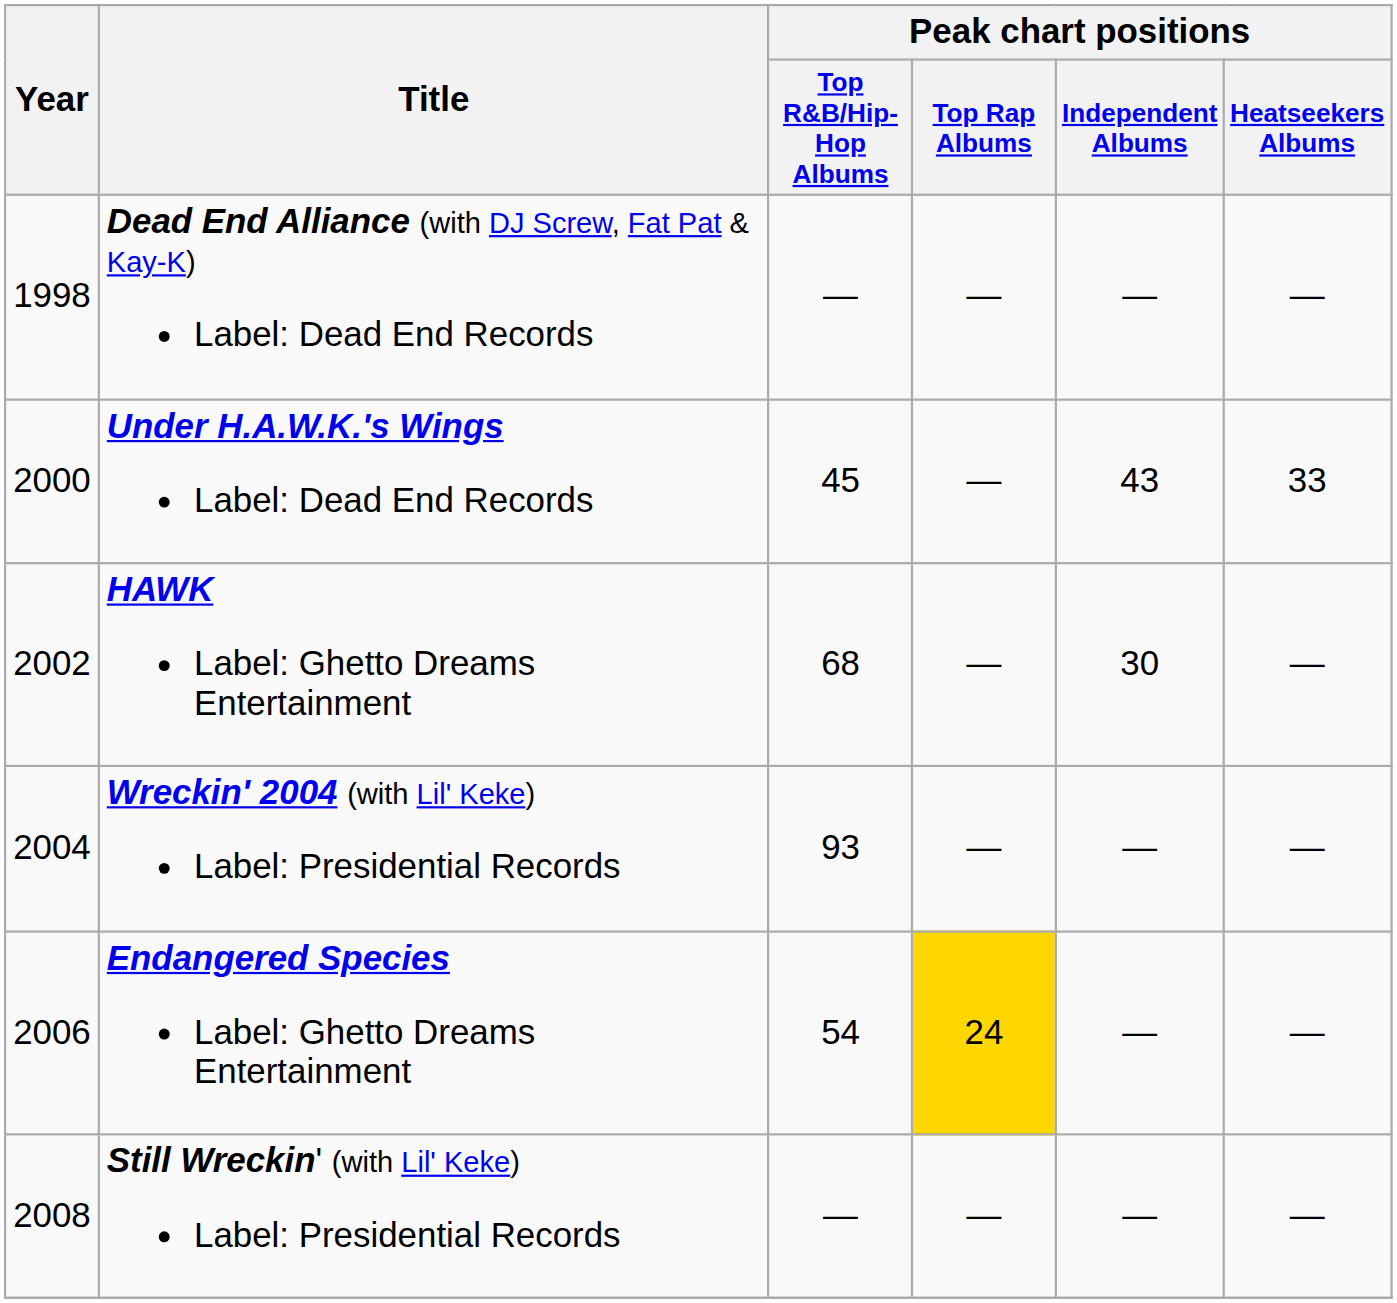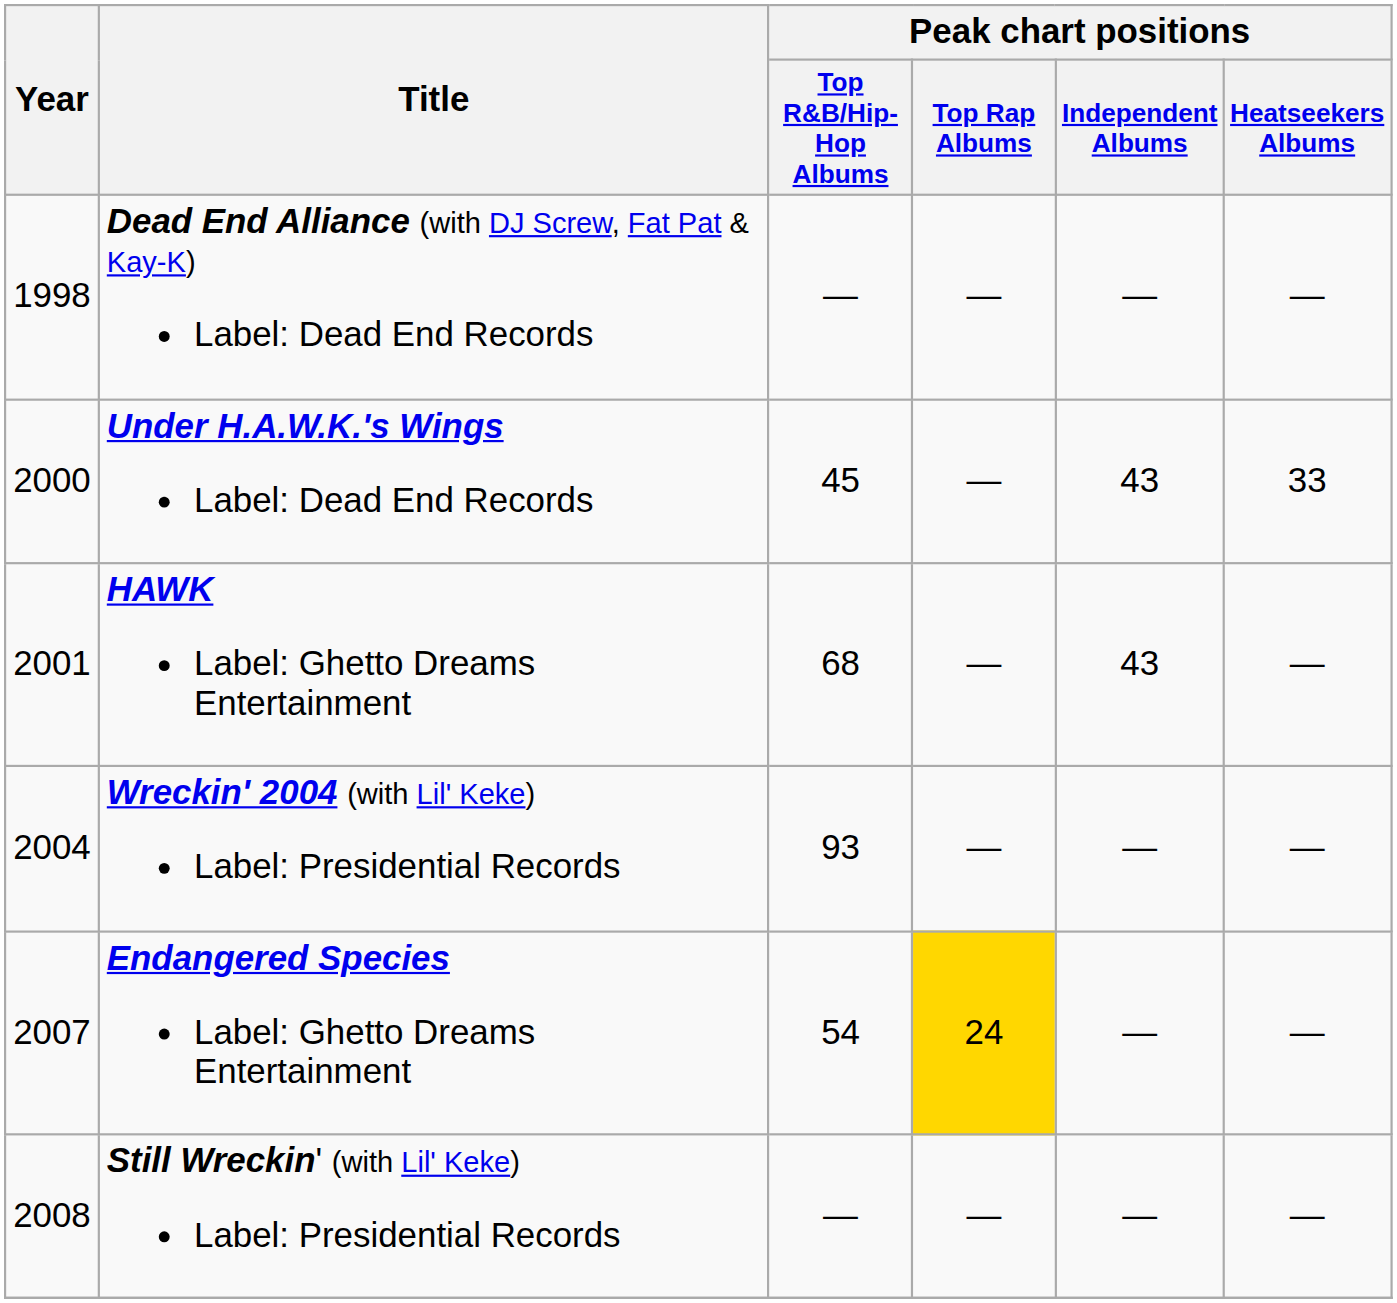 <table class="wikitable plainrowheaders">
 <tr>
 <th rowspan="2" style="width:33px;">Year</th>
 <th rowspan="2" style="width:300px;">Title</th>
 <th colspan="4">Peak chart positions</th>
 </tr>
 <tr>
 <th style="width:5em;font-size:75%;"><a href='#'>Top R&B/Hip-Hop Albums</a></th>
 <th style="width:5em;font-size:75%;"><a href='#'>Top Rap Albums</a></th>
 <th style="width:5em;font-size:75%;"><a href='#'>Independent Albums</a></th>
 <th style="width:5em;font-size:75%;"><a href='#'>Heatseekers Albums</a></th>
 </tr>
 <tr>
 <td style="text-align:center;">1998</td>
 <td><strong><em>Dead End Alliance</em></strong> <small>(with <a href='#'>DJ Screw</a>, <a href='#'>Fat Pat</a> & <a href='#'>Kay-K</a>)</small><br><ul><li>Label: Dead End Records</li></ul></td>
 <td style="text-align:center;">—</td>
 <td style="text-align:center;">—</td>
 <td style="text-align:center;">—</td>
 <td style="text-align:center;">—</td>
 </tr>
 <tr>
 <td style="text-align:center;">2000</td>
 <td><strong><em><a href='#'>Under H.A.W.K.'s Wings</a></em></strong><br><ul><li>Label: Dead End Records</li></ul></td>
 <td style="text-align:center;">45</td>
 <td style="text-align:center;">—</td>
 <td style="text-align:center;">43</td>
 <td style="text-align:center;">33</td>
 </tr>
 <tr>
-<td style="text-align:center;">2002</td>
+<td style="text-align:center;">2001</td>
 <td><strong><em><a href='#'>HAWK</a></em></strong><br><ul><li>Label: Ghetto Dreams Entertainment</li></ul></td>
 <td style="text-align:center;">68</td>
 <td style="text-align:center;">—</td>
-<td style="text-align:center;">30</td>
+<td style="text-align:center;">43</td>
 <td style="text-align:center;">—</td>
 </tr>
 <tr>
 <td style="text-align:center;">2004</td>
 <td><strong><em><a href='#'>Wreckin' 2004</a></em></strong> <small>(with <a href='#'>Lil' Keke</a>)</small><br><ul><li>Label: Presidential Records</li></ul></td>
 <td style="text-align:center;">93</td>
 <td style="text-align:center;">—</td>
 <td style="text-align:center;">—</td>
 <td style="text-align:center;">—</td>
 </tr>
 <tr>
-<td style="text-align:center;">2006</td>
+<td style="text-align:center;">2007</td>
 <td><strong><em><a href='#'>Endangered Species</a></em></strong><br><ul><li>Label: Ghetto Dreams Entertainment</li></ul></td>
 <td style="text-align:center;">54</td>
 <td style="background: gold; text-align:center;">24</td>
 <td style="text-align:center;">—</td>
 <td style="text-align:center;">—</td>
 </tr>
 <tr>
 <td style="text-align:center;">2008</td>
 <td><strong><em>Still Wreckin</em></strong>' <small>(with <a href='#'>Lil' Keke</a>)</small><br><ul><li>Label: Presidential Records</li></ul></td>
 <td style="text-align:center;">—</td>
 <td style="text-align:center;">—</td>
 <td style="text-align:center;">—</td>
 <td style="text-align:center;">—</td>
 </tr>
 <tr>
 </tr>
 </table>
